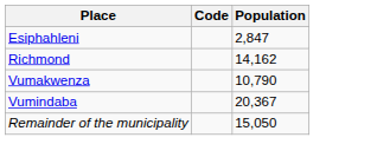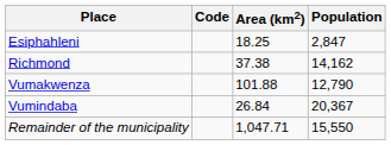 <table class="wikitable sortable">
 <tr>
 <th>Place</th>
 <th>Code</th>
+<th>Area (km<sup>2</sup>)</th>
 <th>Population</th>
 </tr>
 <tr>
 <td><a href='#'>Esiphahleni</a></td>
 <td></td>
+<td>18.25</td>
 <td>2,847</td>
 </tr>
 <tr>
 <td><a href='#'>Richmond</a></td>
 <td></td>
+<td>37.38</td>
 <td>14,162</td>
 </tr>
 <tr>
 <td><a href='#'>Vumakwenza</a></td>
 <td></td>
-<td>10,790</td>
+<td>101.88</td>
+<td>12,790</td>
 </tr>
 <tr>
 <td><a href='#'>Vumindaba</a></td>
 <td></td>
+<td>26.84</td>
 <td>20,367</td>
 </tr>
 <tr>
 <td><em>Remainder of the municipality</em></td>
 <td></td>
-<td>15,050</td>
+<td>1,047.71</td>
+<td>15,550</td>
 </tr>
 </table>
